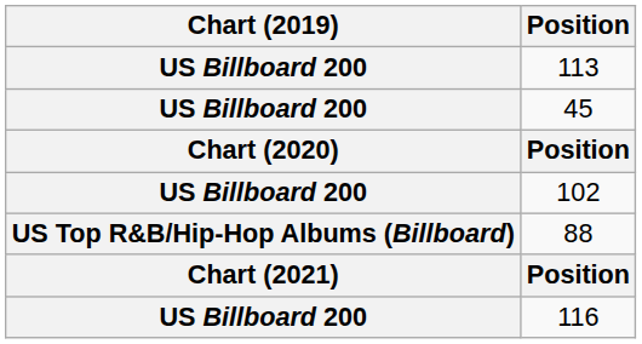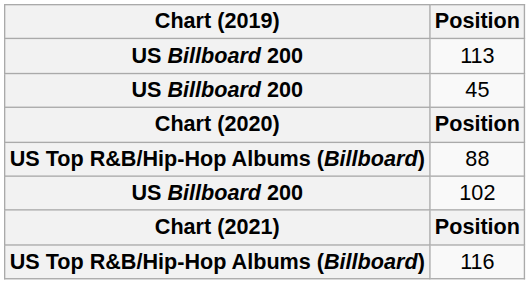 <table class="wikitable plainrowheaders" style="text-align:center">
 <tr>
 <th scope="col">Chart (2019)</th>
 <th scope="col">Position</th>
 </tr>
 <tr>
 <th scope="row">US <em>Billboard</em> 200</th>
 <td>113</td>
 </tr>
 <tr>
 <th scope="row">US <em>Billboard</em> 200</th>
 <td>45</td>
 </tr>
 <tr>
 <th scope="col">Chart (2020)</th>
 <th scope="col">Position</th>
 </tr>
 <tr>
+<th scope="row">US Top R&B/Hip-Hop Albums (<em>Billboard</em>)</th>
+<td>88</td>
+</tr>
+<tr>
 <th scope="row">US <em>Billboard</em> 200</th>
 <td>102</td>
-</tr>
-<tr>
-<th scope="row">US Top R&B/Hip-Hop Albums (<em>Billboard</em>)</th>
-<td>88</td>
 </tr>
 <tr>
 <th scope="col">Chart (2021)</th>
 <th scope="col">Position</th>
 </tr>
 <tr>
-<th scope="row">US <em>Billboard</em> 200</th>
+<th scope="row">US Top R&B/Hip-Hop Albums (<em>Billboard</em>)</th>
 <td>116</td>
 </tr>
 </table>
